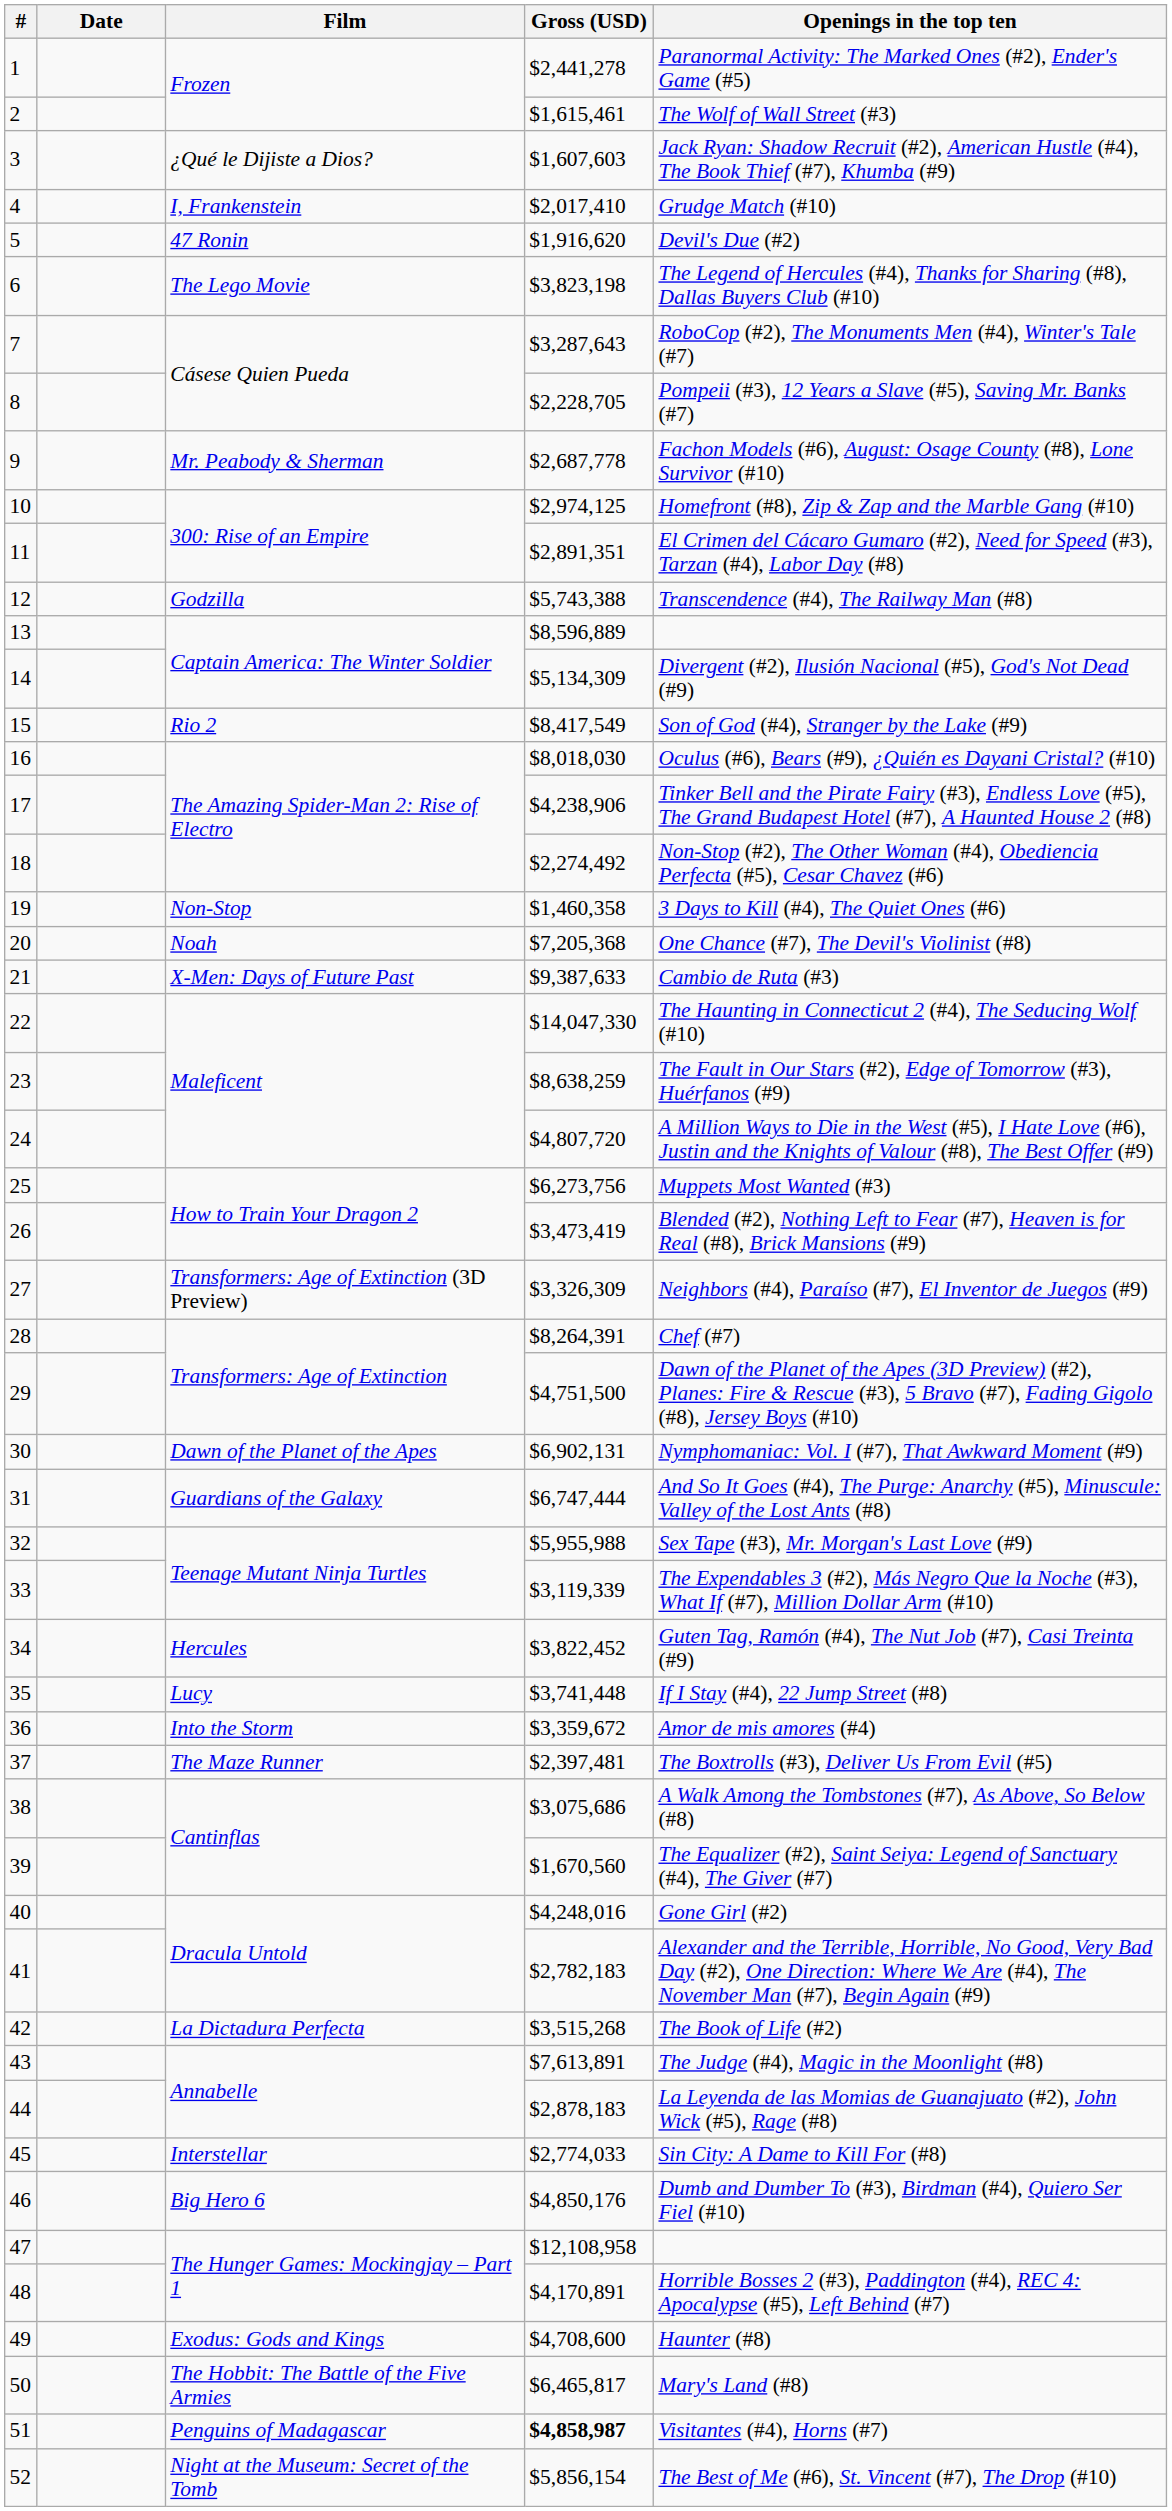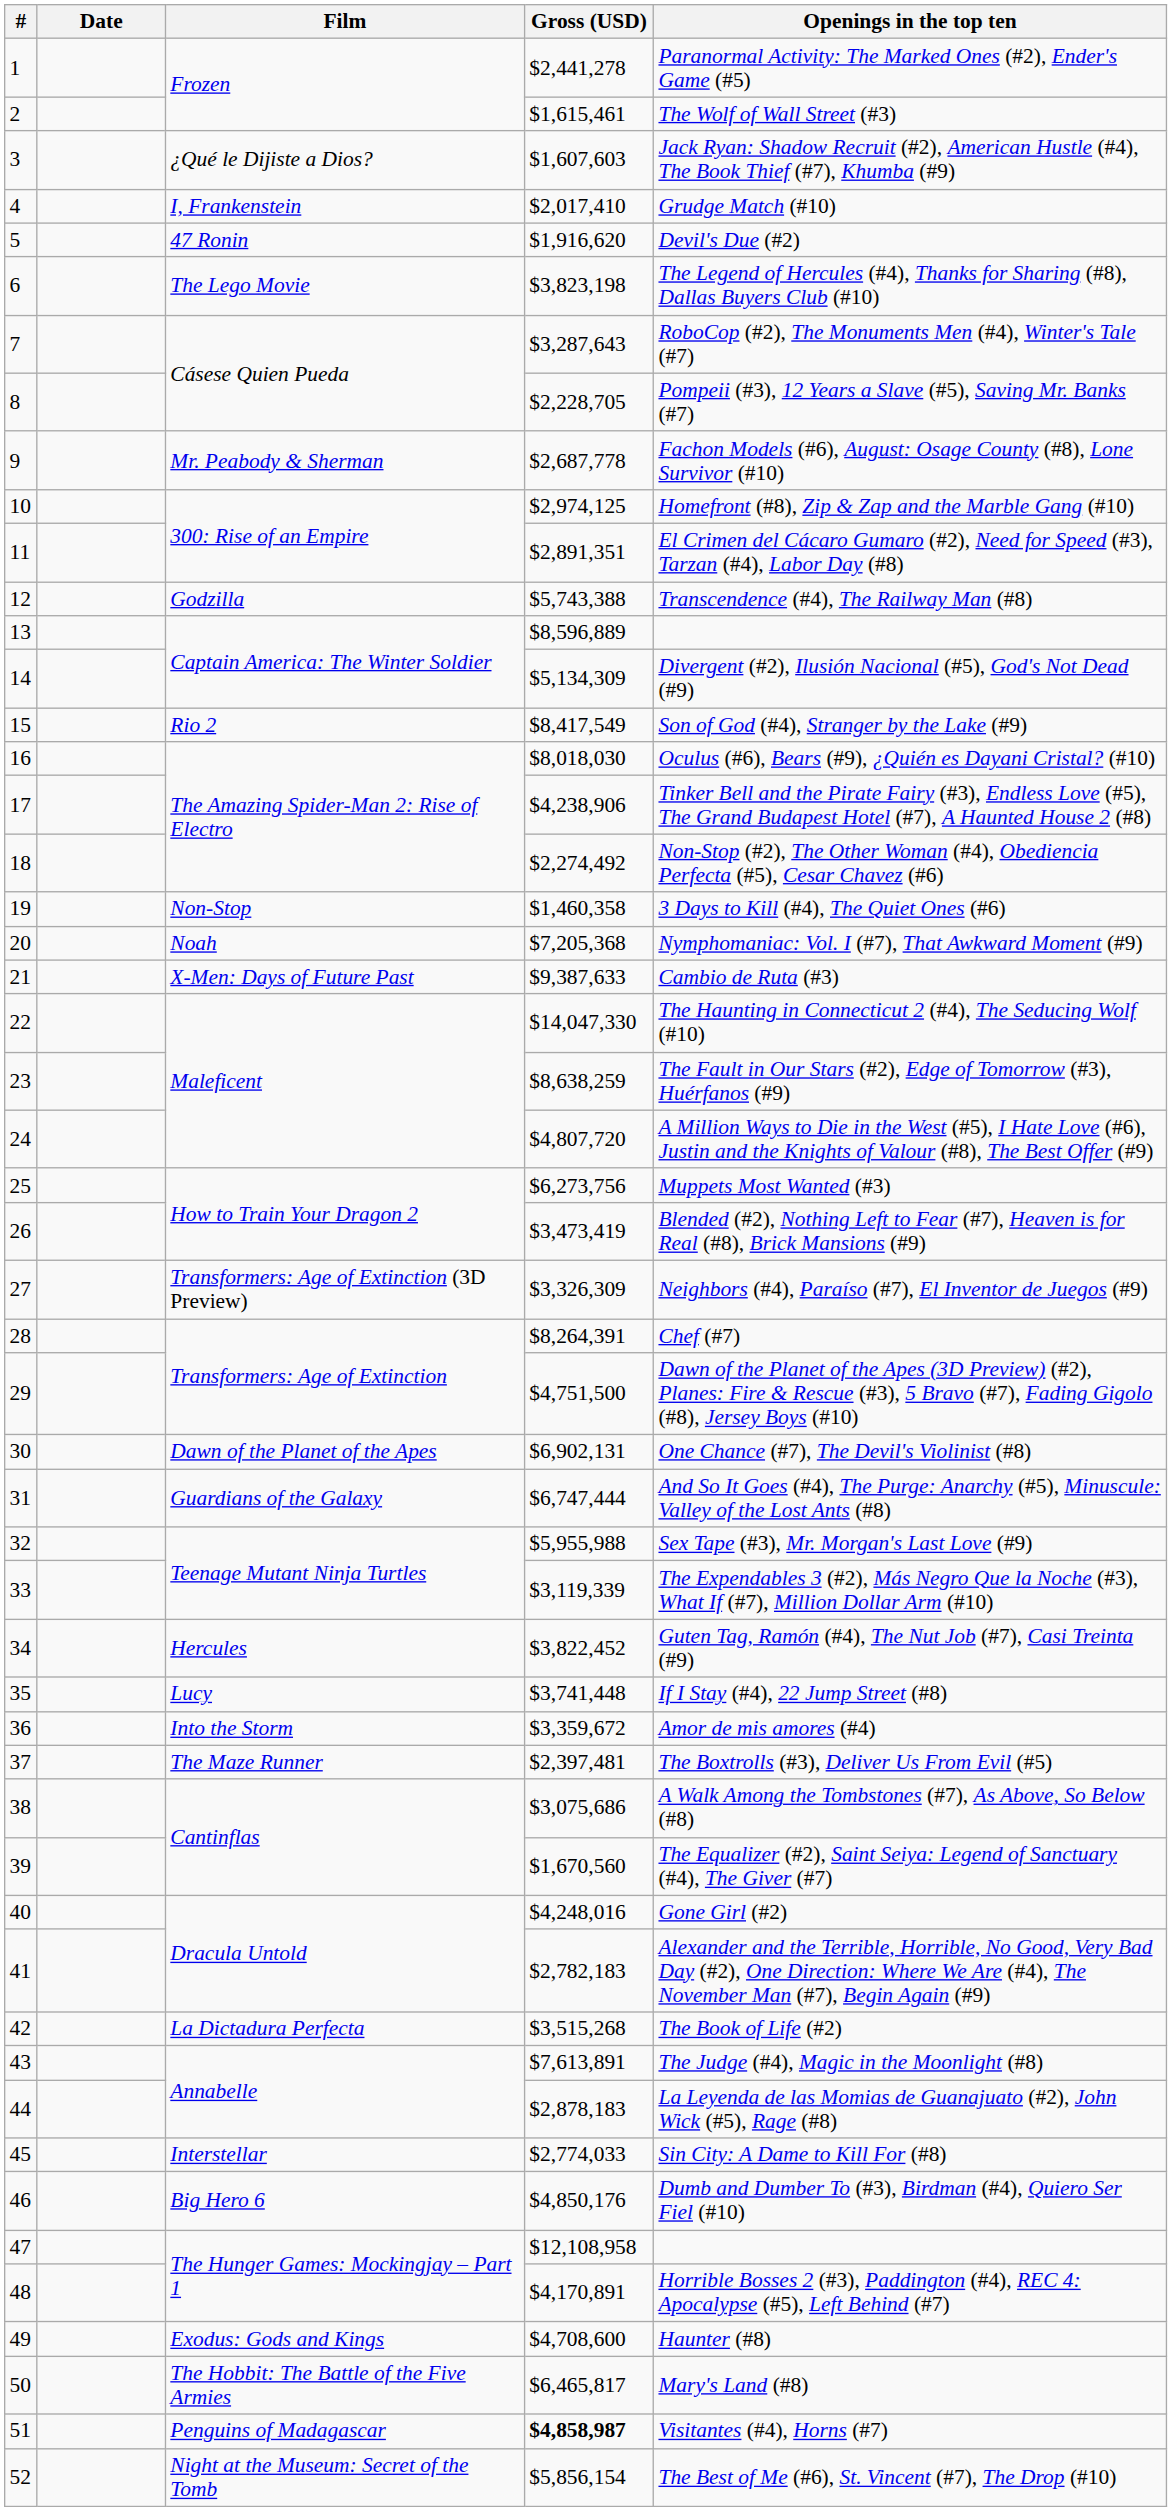 <table class="wikitable sortable">
 <tr>
 <th style="width:1%;">#</th>
 <th style="width:10%;">Date</th>
 <th style="width:28%;">Film</th>
 <th style="width:10%;">Gross (USD)</th>
 <th style="width:40%;">Openings in the top ten</th>
 </tr>
 <tr>
 <td>1</td>
 <td></td>
 <td rowspan="2"><em><a href='#'>Frozen</a></em></td>
 <td>$2,441,278</td>
 <td><em><a href='#'>Paranormal Activity: The Marked Ones</a></em> (#2), <em><a href='#'>Ender's Game</a></em> (#5)</td>
 </tr>
 <tr>
 <td>2</td>
 <td></td>
 <td>$1,615,461</td>
 <td><em><a href='#'>The Wolf of Wall Street</a></em> (#3)</td>
 </tr>
 <tr>
 <td>3</td>
 <td></td>
 <td><em>¿Qué le Dijiste a Dios?</em></td>
 <td>$1,607,603</td>
 <td><em><a href='#'>Jack Ryan: Shadow Recruit</a></em> (#2), <em><a href='#'>American Hustle</a></em> (#4), <em><a href='#'>The Book Thief</a></em> (#7), <em><a href='#'>Khumba</a></em> (#9)</td>
 </tr>
 <tr>
 <td>4</td>
 <td></td>
 <td><em><a href='#'>I, Frankenstein</a></em></td>
 <td>$2,017,410</td>
 <td><em><a href='#'>Grudge Match</a></em> (#10)</td>
 </tr>
 <tr>
 <td>5</td>
 <td></td>
 <td><em><a href='#'>47 Ronin</a></em></td>
 <td>$1,916,620</td>
 <td><em><a href='#'>Devil's Due</a></em> (#2)</td>
 </tr>
 <tr>
 <td>6</td>
 <td></td>
 <td><em><a href='#'>The Lego Movie</a></em></td>
 <td>$3,823,198</td>
 <td><em><a href='#'>The Legend of Hercules</a></em> (#4), <em><a href='#'>Thanks for Sharing</a></em> (#8), <em><a href='#'>Dallas Buyers Club</a></em> (#10)</td>
 </tr>
 <tr>
 <td>7</td>
 <td></td>
 <td rowspan="2"><em>Cásese Quien Pueda</em></td>
 <td>$3,287,643</td>
 <td><em><a href='#'>RoboCop</a></em> (#2), <em><a href='#'>The Monuments Men</a></em> (#4), <em><a href='#'>Winter's Tale</a></em> (#7)</td>
 </tr>
 <tr>
 <td>8</td>
 <td></td>
 <td>$2,228,705</td>
 <td><em><a href='#'>Pompeii</a></em> (#3), <em><a href='#'>12 Years a Slave</a></em> (#5), <em><a href='#'>Saving Mr. Banks</a></em> (#7)</td>
 </tr>
 <tr>
 <td>9</td>
 <td></td>
 <td><em><a href='#'>Mr. Peabody & Sherman</a></em></td>
 <td>$2,687,778</td>
 <td><em><a href='#'>Fachon Models</a></em> (#6), <em><a href='#'>August: Osage County</a></em> (#8), <em><a href='#'>Lone Survivor</a></em> (#10)</td>
 </tr>
 <tr>
 <td>10</td>
 <td></td>
 <td rowspan="2"><em><a href='#'>300: Rise of an Empire</a></em></td>
 <td>$2,974,125</td>
 <td><em><a href='#'>Homefront</a></em> (#8), <em><a href='#'>Zip & Zap and the Marble Gang</a></em> (#10)</td>
 </tr>
 <tr>
 <td>11</td>
 <td></td>
 <td>$2,891,351</td>
 <td><em><a href='#'>El Crimen del Cácaro Gumaro</a></em> (#2), <em><a href='#'>Need for Speed</a></em> (#3), <em><a href='#'>Tarzan</a></em> (#4), <em><a href='#'>Labor Day</a></em> (#8)</td>
 </tr>
 <tr>
 <td>12</td>
 <td></td>
 <td><em><a href='#'>Godzilla</a></em></td>
 <td>$5,743,388</td>
 <td><em> <a href='#'>Transcendence</a></em> (#4), <em> <a href='#'>The Railway Man</a></em> (#8)</td>
 </tr>
 <tr>
 <td>13</td>
 <td></td>
 <td rowspan="2"><em><a href='#'>Captain America: The Winter Soldier</a></em></td>
 <td>$8,596,889</td>
 <td></td>
 </tr>
 <tr>
 <td>14</td>
 <td></td>
 <td>$5,134,309</td>
 <td><em><a href='#'>Divergent</a></em> (#2), <em><a href='#'>Ilusión Nacional</a></em> (#5), <em><a href='#'>God's Not Dead</a></em> (#9)</td>
 </tr>
 <tr>
 <td>15</td>
 <td></td>
 <td><em><a href='#'>Rio 2</a></em></td>
 <td>$8,417,549</td>
 <td><em><a href='#'>Son of God</a></em> (#4), <em><a href='#'>Stranger by the Lake</a></em> (#9)</td>
 </tr>
 <tr>
 <td>16</td>
 <td></td>
 <td rowspan="3"><em><a href='#'>The Amazing Spider-Man 2: Rise of Electro</a></em></td>
 <td>$8,018,030</td>
 <td><em><a href='#'>Oculus</a></em> (#6), <em><a href='#'>Bears</a></em> (#9), <em><a href='#'>¿Quién es Dayani Cristal?</a></em> (#10)</td>
 </tr>
 <tr>
 <td>17</td>
 <td></td>
 <td>$4,238,906</td>
 <td><em><a href='#'>Tinker Bell and the Pirate Fairy</a></em> (#3), <em><a href='#'>Endless Love</a></em> (#5), <em><a href='#'>The Grand Budapest Hotel</a></em> (#7), <em><a href='#'>A Haunted House 2</a></em> (#8)</td>
 </tr>
 <tr>
 <td>18</td>
 <td></td>
 <td>$2,274,492</td>
 <td><em><a href='#'>Non-Stop</a></em> (#2), <em><a href='#'>The Other Woman</a></em> (#4), <em><a href='#'>Obediencia Perfecta</a></em> (#5), <em><a href='#'>Cesar Chavez</a></em> (#6)</td>
 </tr>
 <tr>
 <td>19</td>
 <td></td>
 <td><em><a href='#'>Non-Stop</a></em></td>
 <td>$1,460,358</td>
 <td><em><a href='#'>3 Days to Kill</a></em> (#4), <em><a href='#'>The Quiet Ones</a></em> (#6)</td>
 </tr>
 <tr>
 <td>20</td>
 <td></td>
 <td><em><a href='#'>Noah</a></em></td>
 <td>$7,205,368</td>
-<td><em><a href='#'>One Chance</a></em> (#7), <em><a href='#'>The Devil's Violinist</a></em> (#8)</td>
+<td><em><a href='#'>Nymphomaniac: Vol. I</a></em> (#7), <em><a href='#'>That Awkward Moment</a></em> (#9)</td>
 </tr>
 <tr>
 <td>21</td>
 <td></td>
 <td><em><a href='#'>X-Men: Days of Future Past</a></em></td>
 <td>$9,387,633</td>
 <td><em><a href='#'>Cambio de Ruta</a></em> (#3)</td>
 </tr>
 <tr>
 <td>22</td>
 <td></td>
 <td rowspan="3"><em><a href='#'>Maleficent</a></em></td>
 <td>$14,047,330</td>
 <td><em><a href='#'>The Haunting in Connecticut 2</a></em> (#4), <em><a href='#'>The Seducing Wolf</a></em> (#10)</td>
 </tr>
 <tr>
 <td>23</td>
 <td></td>
 <td>$8,638,259</td>
 <td><em><a href='#'>The Fault in Our Stars</a></em> (#2), <em><a href='#'>Edge of Tomorrow</a></em> (#3), <em><a href='#'>Huérfanos</a></em> (#9)</td>
 </tr>
 <tr>
 <td>24</td>
 <td></td>
 <td>$4,807,720</td>
 <td><em><a href='#'>A Million Ways to Die in the West</a></em> (#5), <em><a href='#'>I Hate Love</a></em> (#6), <em><a href='#'>Justin and the Knights of Valour</a></em> (#8), <em><a href='#'>The Best Offer</a></em> (#9)</td>
 </tr>
 <tr>
 <td>25</td>
 <td></td>
 <td rowspan="2"><em><a href='#'>How to Train Your Dragon 2</a></em></td>
 <td>$6,273,756</td>
 <td><em><a href='#'>Muppets Most Wanted</a></em> (#3)</td>
 </tr>
 <tr>
 <td>26</td>
 <td></td>
 <td>$3,473,419</td>
 <td><em><a href='#'>Blended</a></em> (#2), <em> <a href='#'>Nothing Left to Fear</a></em> (#7), <em><a href='#'>Heaven is for Real</a></em> (#8), <em><a href='#'>Brick Mansions</a></em> (#9)</td>
 </tr>
 <tr>
 <td>27</td>
 <td></td>
 <td><em><a href='#'>Transformers: Age of Extinction</a></em> (3D Preview)</td>
 <td>$3,326,309</td>
 <td><em><a href='#'>Neighbors</a></em> (#4), <em> <a href='#'>Paraíso</a></em> (#7), <em><a href='#'>El Inventor de Juegos</a></em> (#9)</td>
 </tr>
 <tr>
 <td>28</td>
 <td></td>
 <td rowspan="2"><em><a href='#'>Transformers: Age of Extinction</a></em></td>
 <td>$8,264,391</td>
 <td><em><a href='#'>Chef</a></em> (#7)</td>
 </tr>
 <tr>
 <td>29</td>
 <td></td>
 <td>$4,751,500</td>
 <td><em><a href='#'>Dawn of the Planet of the Apes (3D Preview)</a></em> (#2), <em><a href='#'>Planes: Fire & Rescue</a></em> (#3), <em><a href='#'>5 Bravo</a></em> (#7), <em><a href='#'>Fading Gigolo</a></em> (#8), <em><a href='#'>Jersey Boys</a></em> (#10)</td>
 </tr>
 <tr>
 <td>30</td>
 <td></td>
 <td><em><a href='#'>Dawn of the Planet of the Apes</a></em></td>
 <td>$6,902,131</td>
-<td><em><a href='#'>Nymphomaniac: Vol. I</a></em> (#7), <em><a href='#'>That Awkward Moment</a></em> (#9)</td>
+<td><em><a href='#'>One Chance</a></em> (#7), <em><a href='#'>The Devil's Violinist</a></em> (#8)</td>
 </tr>
 <tr>
 <td>31</td>
 <td></td>
 <td><em><a href='#'>Guardians of the Galaxy</a></em></td>
 <td>$6,747,444</td>
 <td><em><a href='#'>And So It Goes</a></em> (#4), <em><a href='#'>The Purge: Anarchy</a></em> (#5), <em><a href='#'>Minuscule: Valley of the Lost Ants</a></em> (#8)</td>
 </tr>
 <tr>
 <td>32</td>
 <td></td>
 <td rowspan="2"><em><a href='#'>Teenage Mutant Ninja Turtles</a></em></td>
 <td>$5,955,988</td>
 <td><em><a href='#'>Sex Tape</a></em> (#3), <em><a href='#'>Mr. Morgan's Last Love</a></em> (#9)</td>
 </tr>
 <tr>
 <td>33</td>
 <td></td>
 <td>$3,119,339</td>
 <td><em><a href='#'>The Expendables 3</a></em> (#2), <em><a href='#'>Más Negro Que la Noche</a></em> (#3), <em><a href='#'>What If</a></em> (#7), <em><a href='#'>Million Dollar Arm</a></em> (#10)</td>
 </tr>
 <tr>
 <td>34</td>
 <td></td>
 <td><em><a href='#'>Hercules</a></em></td>
 <td>$3,822,452</td>
 <td><em><a href='#'>Guten Tag, Ramón</a></em> (#4), <em><a href='#'>The Nut Job</a></em> (#7), <em><a href='#'>Casi Treinta</a></em> (#9)</td>
 </tr>
 <tr>
 <td>35</td>
 <td></td>
 <td><em><a href='#'>Lucy</a></em></td>
 <td>$3,741,448</td>
 <td><em><a href='#'>If I Stay</a></em> (#4), <em><a href='#'>22 Jump Street</a></em> (#8)</td>
 </tr>
 <tr>
 <td>36</td>
 <td></td>
 <td><em><a href='#'>Into the Storm</a></em></td>
 <td>$3,359,672</td>
 <td><em><a href='#'>Amor de mis amores</a></em> (#4)</td>
 </tr>
 <tr>
 <td>37</td>
 <td></td>
 <td><em><a href='#'>The Maze Runner</a></em></td>
 <td>$2,397,481</td>
 <td><em><a href='#'>The Boxtrolls</a></em> (#3), <em><a href='#'>Deliver Us From Evil</a></em> (#5)</td>
 </tr>
 <tr>
 <td>38</td>
 <td></td>
 <td rowspan="2"><em><a href='#'>Cantinflas</a></em></td>
 <td>$3,075,686</td>
 <td><em><a href='#'>A Walk Among the Tombstones</a></em> (#7), <em><a href='#'>As Above, So Below</a></em> (#8)</td>
 </tr>
 <tr>
 <td>39</td>
 <td></td>
 <td>$1,670,560</td>
 <td><em><a href='#'>The Equalizer</a></em> (#2), <em><a href='#'>Saint Seiya: Legend of Sanctuary</a></em> (#4), <em><a href='#'>The Giver</a></em> (#7)</td>
 </tr>
 <tr>
 <td>40</td>
 <td></td>
 <td rowspan="2"><em><a href='#'>Dracula Untold</a></em></td>
 <td>$4,248,016</td>
 <td><em><a href='#'>Gone Girl</a></em> (#2)</td>
 </tr>
 <tr>
 <td>41</td>
 <td></td>
 <td>$2,782,183</td>
 <td><em><a href='#'>Alexander and the Terrible, Horrible, No Good, Very Bad Day</a></em> (#2), <em><a href='#'>One Direction: Where We Are</a></em> (#4), <em><a href='#'>The November Man</a></em> (#7), <em><a href='#'>Begin Again</a></em> (#9)</td>
 </tr>
 <tr>
 <td>42</td>
 <td></td>
 <td><em><a href='#'>La Dictadura Perfecta</a></em></td>
 <td>$3,515,268</td>
 <td><em><a href='#'>The Book of Life</a></em> (#2)</td>
 </tr>
 <tr>
 <td>43</td>
 <td></td>
 <td rowspan="2"><em><a href='#'>Annabelle</a></em></td>
 <td>$7,613,891</td>
 <td><em><a href='#'>The Judge</a></em> (#4), <em><a href='#'>Magic in the Moonlight</a></em> (#8)</td>
 </tr>
 <tr>
 <td>44</td>
 <td></td>
 <td>$2,878,183</td>
 <td><em><a href='#'>La Leyenda de las Momias de Guanajuato</a></em> (#2), <em><a href='#'>John Wick</a></em> (#5), <em><a href='#'>Rage</a></em> (#8)</td>
 </tr>
 <tr>
 <td>45</td>
 <td></td>
 <td><em><a href='#'>Interstellar</a></em></td>
 <td>$2,774,033</td>
 <td><em><a href='#'>Sin City: A Dame to Kill For</a></em> (#8)</td>
 </tr>
 <tr>
 <td>46</td>
 <td></td>
 <td><em><a href='#'>Big Hero 6</a></em></td>
 <td>$4,850,176</td>
 <td><em><a href='#'>Dumb and Dumber To</a></em> (#3), <em><a href='#'>Birdman</a></em> (#4), <em><a href='#'>Quiero Ser Fiel</a></em> (#10)</td>
 </tr>
 <tr>
 <td>47</td>
 <td></td>
 <td rowspan="2"><em><a href='#'>The Hunger Games: Mockingjay – Part 1</a></em></td>
 <td>$12,108,958</td>
 <td></td>
 </tr>
 <tr>
 <td>48</td>
 <td></td>
 <td>$4,170,891</td>
 <td><em><a href='#'>Horrible Bosses 2</a></em> (#3), <em><a href='#'>Paddington</a></em> (#4), <em><a href='#'>REC 4: Apocalypse</a></em> (#5), <em><a href='#'>Left Behind</a></em> (#7)</td>
 </tr>
 <tr>
 <td>49</td>
 <td></td>
 <td><em><a href='#'>Exodus: Gods and Kings</a></em></td>
 <td>$4,708,600</td>
 <td><em><a href='#'>Haunter</a></em> (#8)</td>
 </tr>
 <tr>
 <td>50</td>
 <td></td>
 <td><em><a href='#'>The Hobbit: The Battle of the Five Armies</a></em></td>
 <td>$6,465,817</td>
 <td><em><a href='#'>Mary's Land</a></em> (#8)</td>
 </tr>
 <tr>
 <td>51</td>
 <td></td>
 <td><em><a href='#'>Penguins of Madagascar</a></em></td>
 <td><strong>$4,858,987</strong></td>
 <td><em><a href='#'>Visitantes</a></em> (#4), <em><a href='#'>Horns</a></em> (#7)</td>
 </tr>
 <tr>
 <td>52</td>
 <td></td>
 <td><em><a href='#'>Night at the Museum: Secret of the Tomb</a></em></td>
 <td>$5,856,154</td>
 <td><em><a href='#'>The Best of Me</a></em> (#6), <em><a href='#'>St. Vincent</a></em> (#7), <em><a href='#'>The Drop</a></em> (#10)</td>
 </tr>
 </table>
